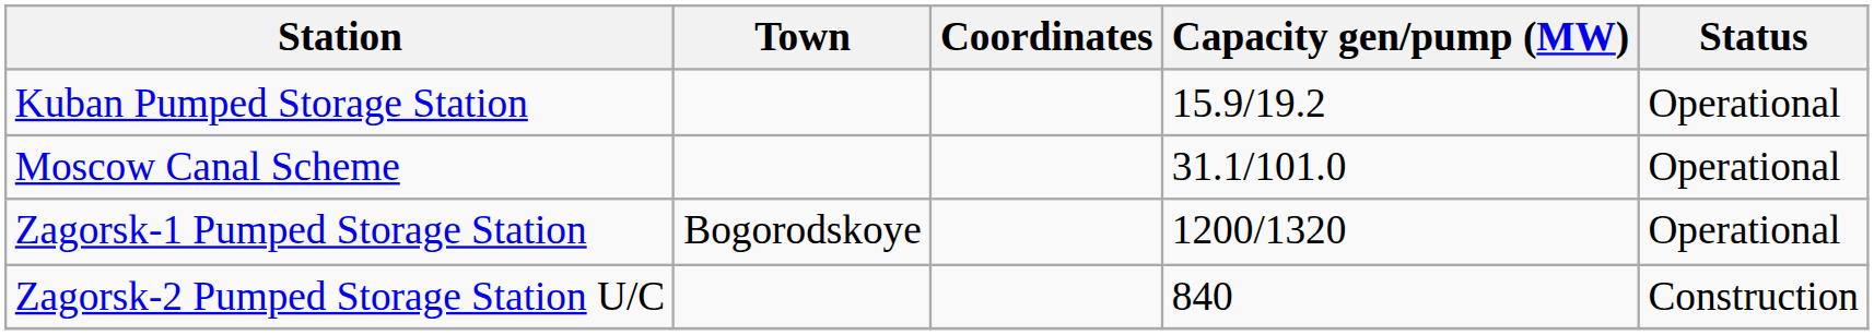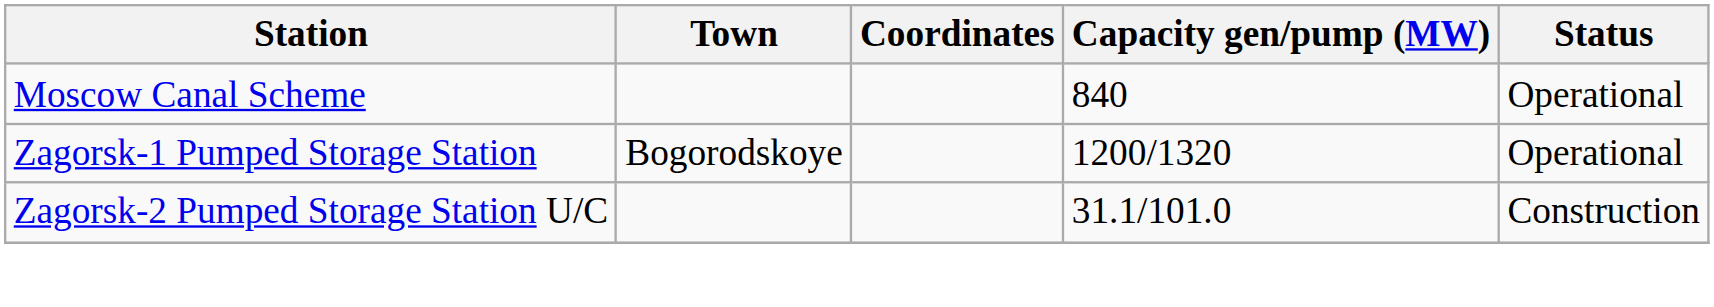 <table class="wikitable sortable">
 <tr>
 <th>Station</th>
 <th>Town</th>
 <th>Coordinates</th>
 <th>Capacity gen/pump (<a href='#'>MW</a>)</th>
 <th>Status</th>
 </tr>
 <tr>
-<td><a href='#'>Kuban Pumped Storage Station</a></td>
-<td></td>
-<td></td>
-<td>15.9/19.2</td>
-<td>Operational</td>
-</tr>
-<tr>
 <td><a href='#'>Moscow Canal Scheme</a></td>
 <td></td>
 <td></td>
-<td>31.1/101.0</td>
+<td>840</td>
 <td>Operational</td>
 </tr>
 <tr>
 <td><a href='#'>Zagorsk-1 Pumped Storage Station</a></td>
 <td>Bogorodskoye</td>
 <td></td>
 <td>1200/1320</td>
 <td>Operational</td>
 </tr>
 <tr>
 <td><a href='#'>Zagorsk-2 Pumped Storage Station</a> U/C</td>
 <td></td>
 <td></td>
-<td>840</td>
+<td>31.1/101.0</td>
 <td>Construction</td>
 </tr>
 <tr>
 </tr>
 </table>
